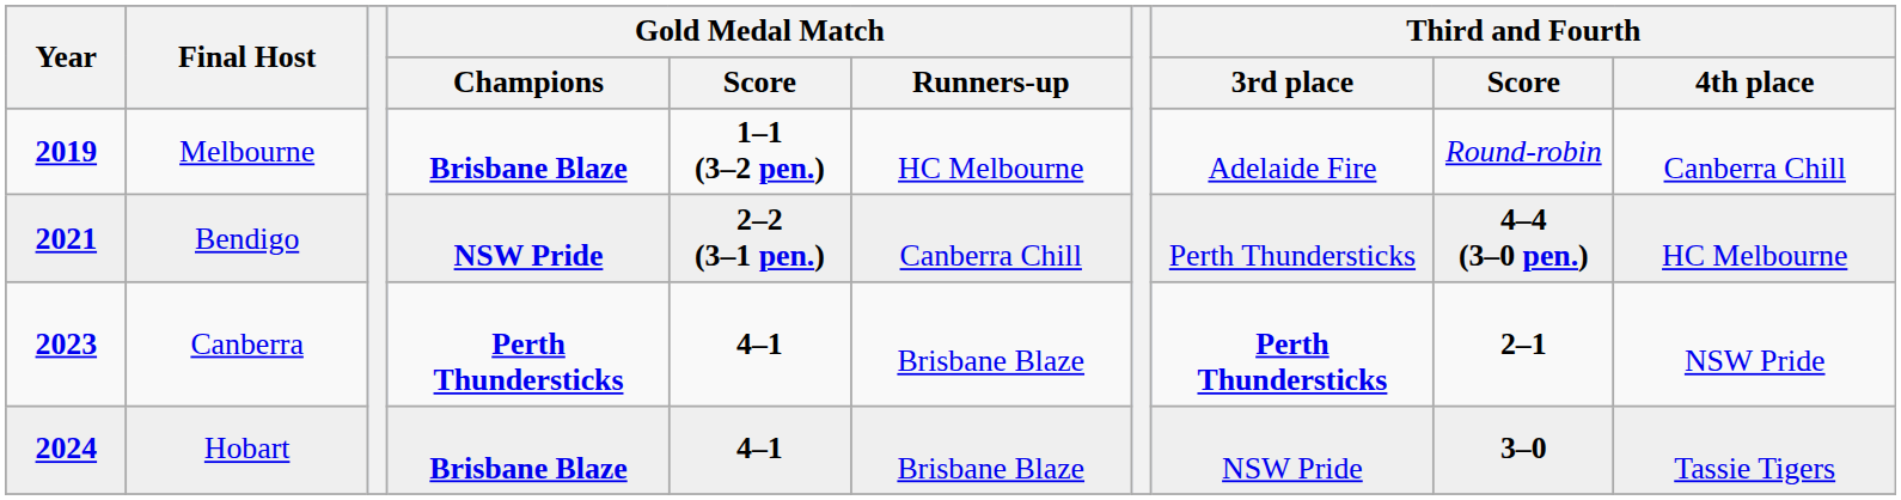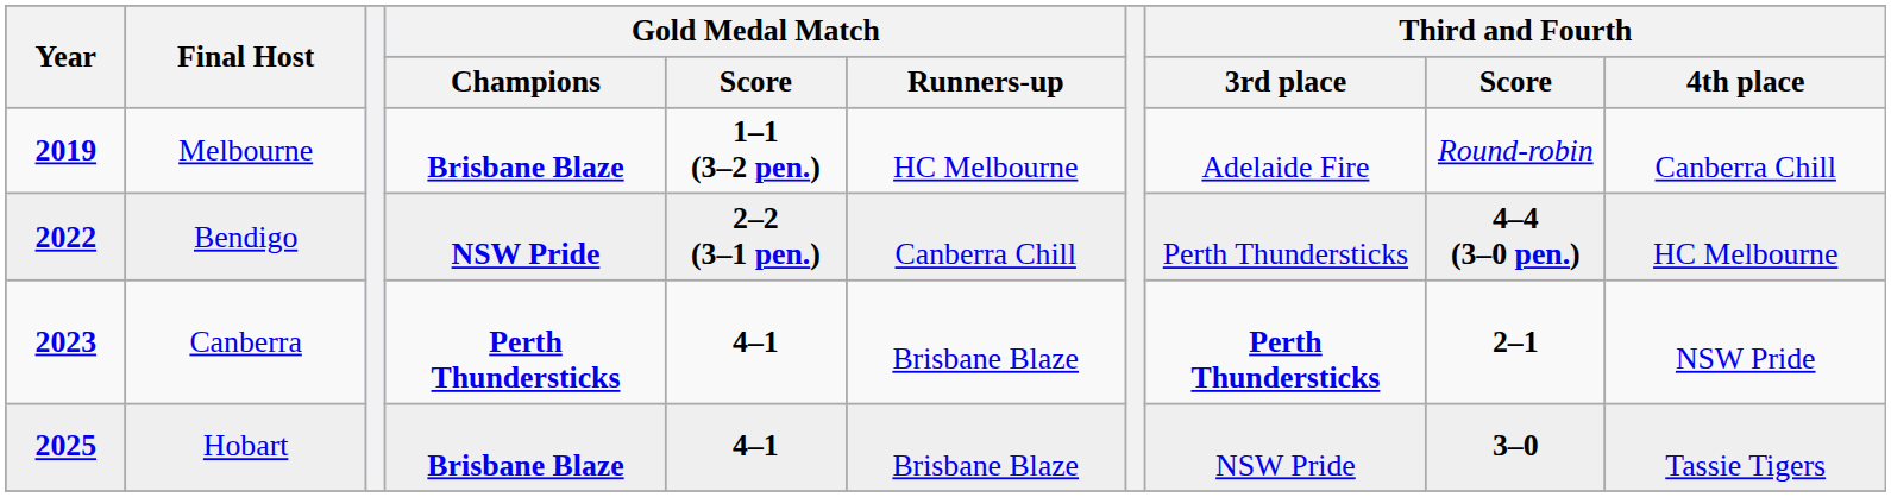 <table class="wikitable" style="font-size:90%; width: 100%; text-align: center;">
 <tr bgcolor=#c1d8ff>
 <th rowspan=2 width=6%>Year</th>
 <th rowspan=2 width=12%>Final Host</th>
 <th width=1% rowspan=20 bgcolor=ffffff></th>
 <th colspan=3>Gold Medal Match</th>
 <th width=1% rowspan=20 bgcolor=ffffff></th>
 <th colspan=3>Third and Fourth</th>
 </tr>
 <tr bgcolor=#efefef>
 <th width=14%>Champions</th>
 <th width=9%>Score</th>
 <th width=14%>Runners-up</th>
 <th width=14%>3rd place</th>
 <th width=9%>Score</th>
 <th width=14%>4th place</th>
 </tr>
 <tr>
 <td><strong><a href='#'>2019</a></strong></td>
 <td><a href='#'>Melbourne</a></td>
 <td><strong><br><a href='#'>Brisbane Blaze</a></strong></td>
 <td><strong>1–1</strong><br><strong>(3–2 <a href='#'>pen.</a>)</strong></td>
 <td><br><a href='#'>HC Melbourne</a></td>
 <td><br><a href='#'>Adelaide Fire</a></td>
 <td><em><a href='#'>Round-robin</a></em></td>
 <td><br><a href='#'>Canberra Chill</a></td>
 </tr>
 <tr bgcolor=#efefef>
-<td><strong><a href='#'>2021</a></strong></td>
+<td><strong><a href='#'>2022</a></strong></td>
 <td><a href='#'>Bendigo</a></td>
 <td><strong><br><a href='#'>NSW Pride</a></strong></td>
 <td><strong>2–2</strong><br><strong>(3–1 <a href='#'>pen.</a>)</strong></td>
 <td><br><a href='#'>Canberra Chill</a></td>
 <td><br><a href='#'>Perth Thundersticks</a></td>
 <td><strong>4–4</strong><br><strong>(3–0 <a href='#'>pen.</a>)</strong></td>
 <td><br><a href='#'>HC Melbourne</a></td>
 </tr>
 <tr>
 <td><strong><a href='#'>2023</a></strong></td>
 <td><a href='#'>Canberra</a></td>
 <td><strong><br><a href='#'>Perth Thundersticks</a></strong></td>
 <td><strong>4–1</strong></td>
 <td><br><a href='#'>Brisbane Blaze</a></td>
 <td><strong><br><a href='#'>Perth Thundersticks</a></strong></td>
 <td><strong>2–1</strong></td>
 <td><br><a href='#'>NSW Pride</a></td>
 </tr>
 <tr bgcolor=#efefef>
-<td><strong><a href='#'>2024</a></strong></td>
+<td><strong><a href='#'>2025</a></strong></td>
 <td><a href='#'>Hobart</a></td>
 <td><strong><br><a href='#'>Brisbane Blaze</a></strong></td>
 <td><strong>4–1</strong></td>
 <td><br><a href='#'>Brisbane Blaze</a></td>
 <td><br><a href='#'>NSW Pride</a></td>
 <td><strong>3–0</strong></td>
 <td><br><a href='#'>Tassie Tigers</a></td>
 </tr>
 </table>
